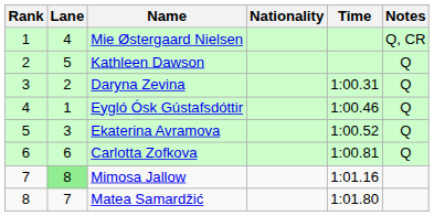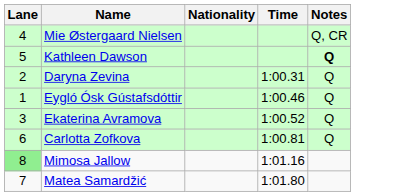 <table class="wikitable sortable" style="text-align:center">
 <tr>
-<th>Rank</th>
 <th>Lane</th>
 <th>Name</th>
 <th>Nationality</th>
 <th>Time</th>
 <th>Notes</th>
 </tr>
 <tr bgcolor=ccffcc>
-<td>1</td>
 <td>4</td>
 <td align=left><a href='#'>Mie Østergaard Nielsen</a></td>
 <td align=left></td>
 <td></td>
 <td>Q, CR</td>
 </tr>
 <tr bgcolor=ccffcc>
-<td>2</td>
 <td>5</td>
 <td align=left><a href='#'>Kathleen Dawson</a></td>
 <td align=left></td>
 <td></td>
-<td>Q</td>
+<td><strong>Q</strong></td>
 </tr>
 <tr bgcolor=ccffcc>
-<td>3</td>
 <td>2</td>
 <td align=left><a href='#'>Daryna Zevina</a></td>
 <td align=left></td>
 <td>1:00.31</td>
 <td>Q</td>
 </tr>
 <tr bgcolor=ccffcc>
-<td>4</td>
 <td>1</td>
 <td align=left><a href='#'>Eygló Ósk Gústafsdóttir</a></td>
 <td align=left></td>
 <td>1:00.46</td>
 <td>Q</td>
 </tr>
 <tr bgcolor=ccffcc>
-<td>5</td>
 <td>3</td>
 <td align=left><a href='#'>Ekaterina Avramova</a></td>
 <td align=left></td>
 <td>1:00.52</td>
 <td>Q</td>
 </tr>
 <tr bgcolor=ccffcc>
 <td>6</td>
-<td>6</td>
 <td align=left><a href='#'>Carlotta Zofkova</a></td>
 <td align=left></td>
 <td>1:00.81</td>
 <td>Q</td>
 </tr>
 <tr>
-<td>7</td>
 <td style="background: lightgreen;">8</td>
 <td align=left><a href='#'>Mimosa Jallow</a></td>
 <td align=left></td>
 <td>1:01.16</td>
 <td></td>
 </tr>
 <tr>
-<td>8</td>
 <td>7</td>
 <td align=left><a href='#'>Matea Samardžić</a></td>
 <td align=left></td>
 <td>1:01.80</td>
 <td></td>
 </tr>
 </table>
